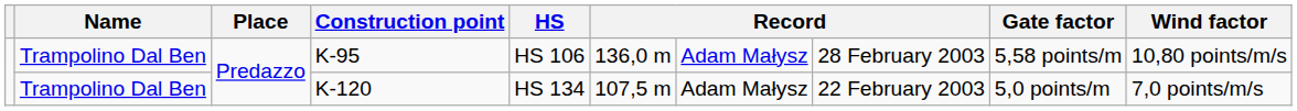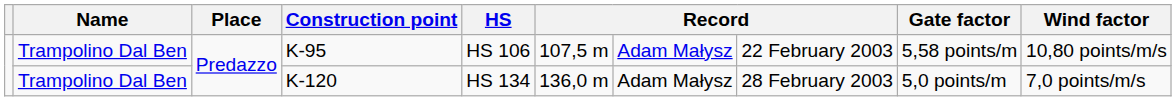 <table class="wikitable" style="margin-bottom: 10px">
 <tr>
 <th></th>
 <th>Name</th>
 <th>Place</th>
 <th><a href='#'>Construction point</a></th>
 <th><a href='#'>HS</a></th>
 <th colspan="3">Record</th>
 <th>Gate factor</th>
 <th>Wind factor</th>
 </tr>
 <tr>
 <td rowspan="2"></td>
 <td><a href='#'>Trampolino Dal Ben</a></td>
 <td rowspan="2"><a href='#'>Predazzo</a></td>
 <td>K-95</td>
 <td>HS 106</td>
-<td>136,0 m</td>
+<td>107,5 m</td>
 <td><a href='#'>Adam Małysz</a></td>
-<td>28 February 2003</td>
+<td>22 February 2003</td>
 <td>5,58 points/m</td>
 <td>10,80 points/m/s</td>
 </tr>
 <tr>
 <td><a href='#'>Trampolino Dal Ben</a></td>
 <td>K-120</td>
 <td>HS 134</td>
-<td>107,5 m</td>
+<td>136,0 m</td>
 <td>Adam Małysz</td>
-<td>22 February 2003</td>
+<td>28 February 2003</td>
 <td>5,0 points/m</td>
 <td>7,0 points/m/s</td>
 </tr>
 </table>
